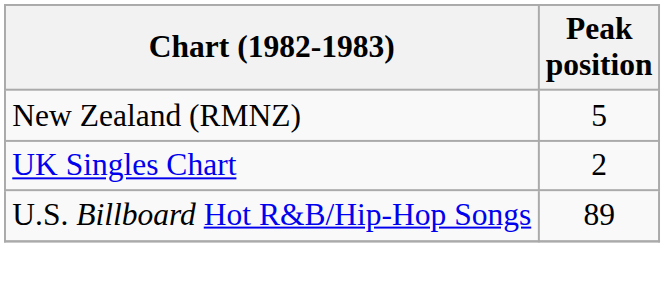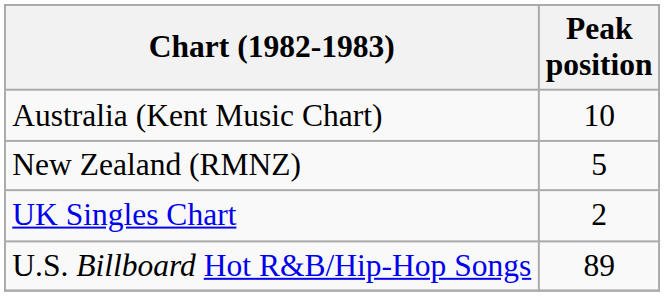 <table class="wikitable">
 <tr>
 <th>Chart (1982-1983)</th>
 <th>Peak<br>position</th>
+</tr>
+<tr>
+<td align="left">Australia (Kent Music Chart)</td>
+<td align="center">10</td>
 </tr>
 <tr>
 <td align="left">New Zealand (RMNZ)</td>
 <td align="center">5</td>
 </tr>
 <tr>
 <td align="left"><a href='#'>UK Singles Chart</a></td>
 <td align="center">2</td>
 </tr>
 <tr>
 <td align="left">U.S. <em>Billboard</em> <a href='#'>Hot R&B/Hip-Hop Songs</a></td>
 <td align="center">89</td>
 </tr>
 <tr>
 </tr>
 </table>
